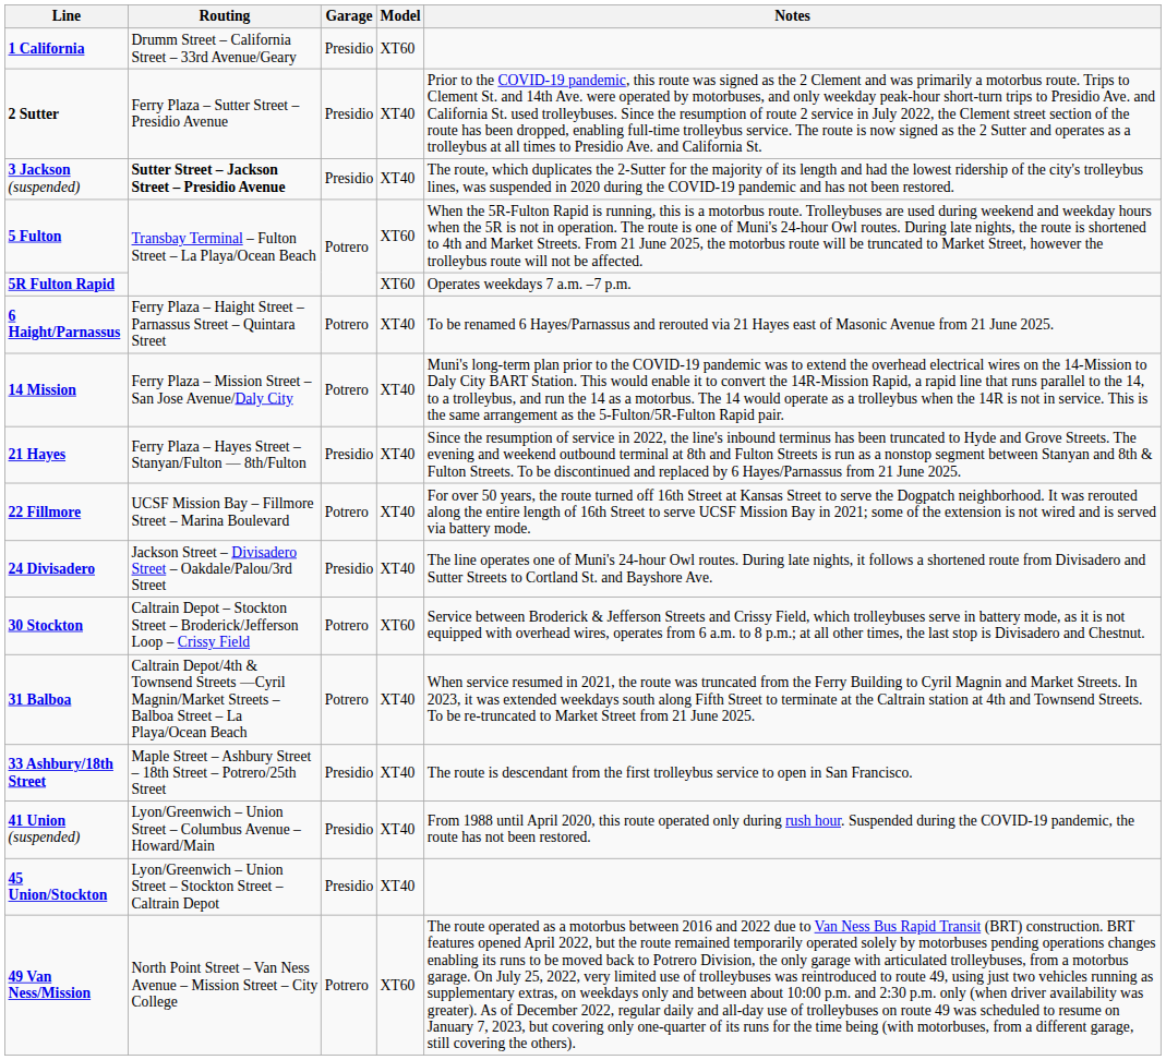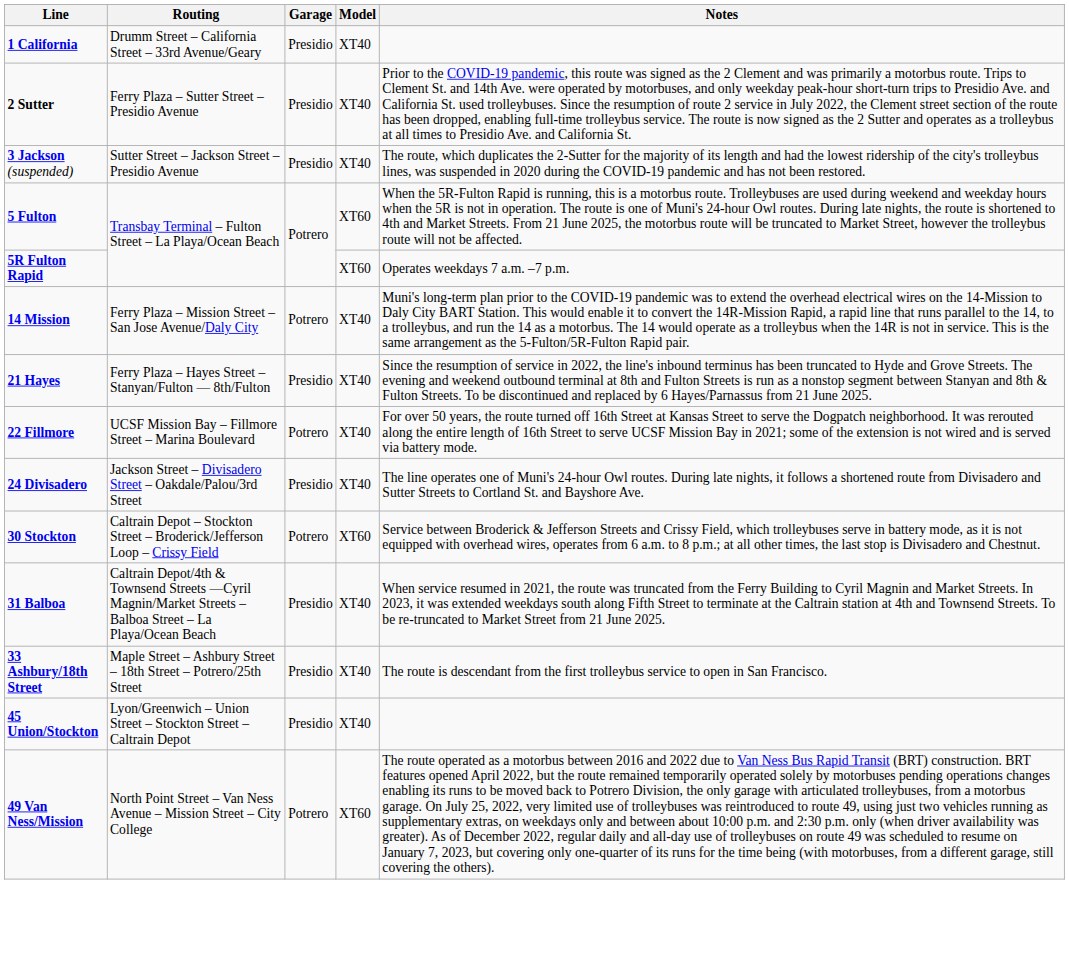 <table class="wikitable sortable">
 <tr>
 <th>Line</th>
 <th>Routing</th>
 <th>Garage</th>
 <th>Model</th>
 <th>Notes</th>
 </tr>
 <tr>
 <td><strong><a href='#'>1 California</a></strong></td>
 <td>Drumm Street – California Street – 33rd Avenue/Geary</td>
 <td>Presidio</td>
-<td>XT60</td>
+<td>XT40</td>
 <td></td>
 </tr>
 <tr>
 <td><strong>2 Sutter</strong></td>
 <td>Ferry Plaza – Sutter Street – Presidio Avenue</td>
 <td>Presidio</td>
 <td>XT40</td>
 <td>Prior to the <a href='#'>COVID-19 pandemic</a>, this route was signed as the 2 Clement and was primarily a motorbus route. Trips to Clement St. and 14th Ave. were operated by motorbuses, and only weekday peak-hour short-turn trips to Presidio Ave. and California St. used trolleybuses. Since the resumption of route 2 service in July 2022, the Clement street section of the route has been dropped, enabling full-time trolleybus service. The route is now signed as the 2 Sutter and operates as a trolleybus at all times to Presidio Ave. and California St.</td>
 </tr>
 <tr>
 <td><strong><a href='#'>3 Jackson</a></strong> <em>(suspended)</em></td>
-<td><strong>Sutter Street – Jackson Street – Presidio Avenue</strong></td>
+<td>Sutter Street – Jackson Street – Presidio Avenue</td>
 <td>Presidio</td>
 <td>XT40</td>
 <td>The route, which duplicates the 2-Sutter for the majority of its length and had the lowest ridership of the city's trolleybus lines, was suspended in 2020 during the COVID-19 pandemic and has not been restored.</td>
 </tr>
 <tr>
 <td><strong><a href='#'>5 Fulton</a></strong></td>
 <td rowspan="2"><a href='#'>Transbay Terminal</a> – Fulton Street – La Playa/Ocean Beach</td>
 <td rowspan="2">Potrero</td>
 <td>XT60</td>
 <td>When the 5R-Fulton Rapid is running, this is a motorbus route. Trolleybuses are used during weekend and weekday hours when the 5R is not in operation. The route is one of Muni's 24-hour Owl routes. During late nights, the route is shortened to 4th and Market Streets. From 21 June 2025, the motorbus route will be truncated to Market Street, however the trolleybus route will not be affected.</td>
 </tr>
 <tr>
 <td><strong><a href='#'>5R Fulton Rapid</a></strong></td>
 <td>XT60</td>
 <td>Operates weekdays 7 a.m. –7 p.m.</td>
-</tr>
-<tr>
-<td><strong><a href='#'>6 Haight/Parnassus</a></strong></td>
-<td>Ferry Plaza – Haight Street – Parnassus Street – Quintara Street</td>
-<td>Potrero</td>
-<td>XT40</td>
-<td>To be renamed 6 Hayes/Parnassus and rerouted via 21 Hayes east of Masonic Avenue from 21 June 2025.</td>
 </tr>
 <tr>
 <td><strong><a href='#'>14 Mission</a></strong></td>
 <td>Ferry Plaza – Mission Street – San Jose Avenue/<a href='#'>Daly City</a></td>
 <td>Potrero</td>
 <td>XT40</td>
 <td>Muni's long-term plan prior to the COVID-19 pandemic was to extend the overhead electrical wires on the 14-Mission to Daly City BART Station. This would enable it to convert the 14R-Mission Rapid, a rapid line that runs parallel to the 14, to a trolleybus, and run the 14 as a motorbus. The 14 would operate as a trolleybus when the 14R is not in service. This is the same arrangement as the 5-Fulton/5R-Fulton Rapid pair.</td>
 </tr>
 <tr>
 <td><strong><a href='#'>21 Hayes</a></strong></td>
 <td>Ferry Plaza – Hayes Street – Stanyan/Fulton — 8th/Fulton</td>
 <td>Presidio</td>
 <td>XT40</td>
 <td>Since the resumption of service in 2022, the line's inbound terminus has been truncated to Hyde and Grove Streets. The evening and weekend outbound terminal at 8th and Fulton Streets is run as a nonstop segment between Stanyan and 8th & Fulton Streets. To be discontinued and replaced by 6 Hayes/Parnassus from 21 June 2025.</td>
 </tr>
 <tr>
 <td><strong><a href='#'>22 Fillmore</a></strong></td>
 <td>UCSF Mission Bay – Fillmore Street – Marina Boulevard</td>
 <td>Potrero</td>
 <td>XT40</td>
 <td>For over 50 years, the route turned off 16th Street at Kansas Street to serve the Dogpatch neighborhood. It was rerouted along the entire length of 16th Street to serve UCSF Mission Bay in 2021; some of the extension is not wired and is served via battery mode.</td>
 </tr>
 <tr>
 <td><strong><a href='#'>24 Divisadero</a></strong></td>
 <td>Jackson Street – <a href='#'>Divisadero Street</a> – Oakdale/Palou/3rd Street</td>
 <td>Presidio</td>
 <td>XT40</td>
 <td>The line operates one of Muni's 24-hour Owl routes. During late nights, it follows a shortened route from Divisadero and Sutter Streets to Cortland St. and Bayshore Ave.</td>
 </tr>
 <tr>
 <td><strong><a href='#'>30 Stockton</a></strong></td>
 <td>Caltrain Depot – Stockton Street – Broderick/Jefferson Loop – <a href='#'>Crissy Field</a></td>
 <td>Potrero</td>
 <td>XT60</td>
 <td>Service between Broderick & Jefferson Streets and Crissy Field, which trolleybuses serve in battery mode, as it is not equipped with overhead wires, operates from 6 a.m. to 8 p.m.; at all other times, the last stop is Divisadero and Chestnut.</td>
 </tr>
 <tr>
 <td><strong><a href='#'>31 Balboa</a></strong></td>
 <td>Caltrain Depot/4th & Townsend Streets —Cyril Magnin/Market Streets – Balboa Street – La Playa/Ocean Beach</td>
-<td>Potrero</td>
+<td>Presidio</td>
 <td>XT40</td>
 <td>When service resumed in 2021, the route was truncated from the Ferry Building to Cyril Magnin and Market Streets. In 2023, it was extended weekdays south along Fifth Street to terminate at the Caltrain station at 4th and Townsend Streets. To be re-truncated to Market Street from 21 June 2025.</td>
 </tr>
 <tr>
 <td><strong><a href='#'>33 Ashbury/18th Street</a></strong></td>
 <td>Maple Street – Ashbury Street – 18th Street – Potrero/25th Street</td>
 <td>Presidio</td>
 <td>XT40</td>
 <td>The route is descendant from the first trolleybus service to open in San Francisco.</td>
-</tr>
-<tr>
-<td><strong><a href='#'>41 Union</a></strong> <em>(suspended)</em></td>
-<td>Lyon/Greenwich – Union Street – Columbus Avenue – Howard/Main</td>
-<td>Presidio</td>
-<td>XT40</td>
-<td>From 1988 until April 2020, this route operated only during <a href='#'>rush hour</a>. Suspended during the COVID-19 pandemic, the route has not been restored.</td>
 </tr>
 <tr>
 <td><strong><a href='#'>45 Union/Stockton</a></strong></td>
 <td>Lyon/Greenwich – Union Street – Stockton Street – Caltrain Depot</td>
 <td>Presidio</td>
 <td>XT40</td>
 <td></td>
 </tr>
 <tr>
 <td><strong><a href='#'>49 Van Ness/Mission</a></strong></td>
 <td>North Point Street – Van Ness Avenue – Mission Street – City College</td>
 <td>Potrero</td>
 <td>XT60</td>
 <td>The route operated as a motorbus between 2016 and 2022 due to <a href='#'>Van Ness Bus Rapid Transit</a> (BRT) construction. BRT features opened April 2022, but the route remained temporarily operated solely by motorbuses pending operations changes enabling its runs to be moved back to Potrero Division, the only garage with articulated trolleybuses, from a motorbus garage. On July 25, 2022, very limited use of trolleybuses was reintroduced to route 49, using just two vehicles running as supplementary extras, on weekdays only and between about 10:00 p.m. and 2:30 p.m. only (when driver availability was greater). As of December 2022, regular daily and all-day use of trolleybuses on route 49 was scheduled to resume on January 7, 2023, but covering only one-quarter of its runs for the time being (with motorbuses, from a different garage, still covering the others).</td>
 </tr>
 </table>
